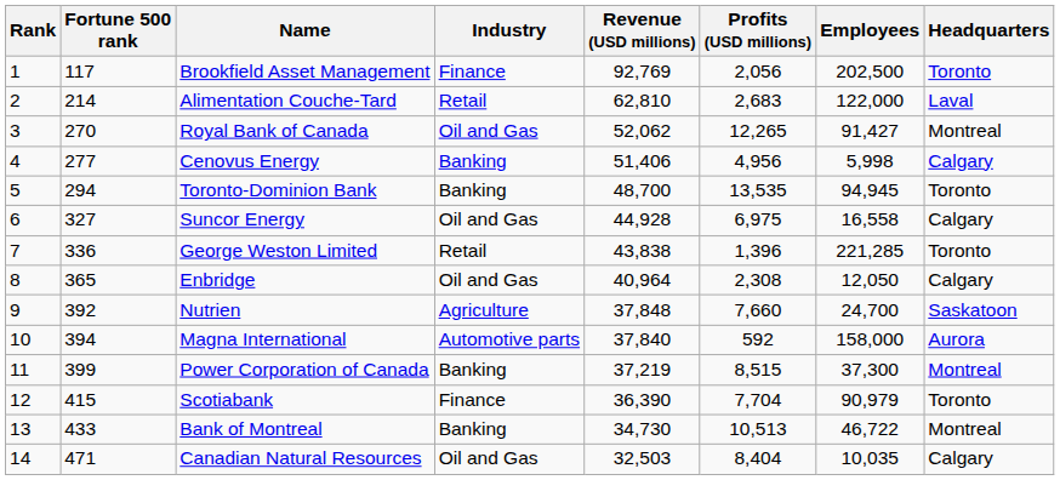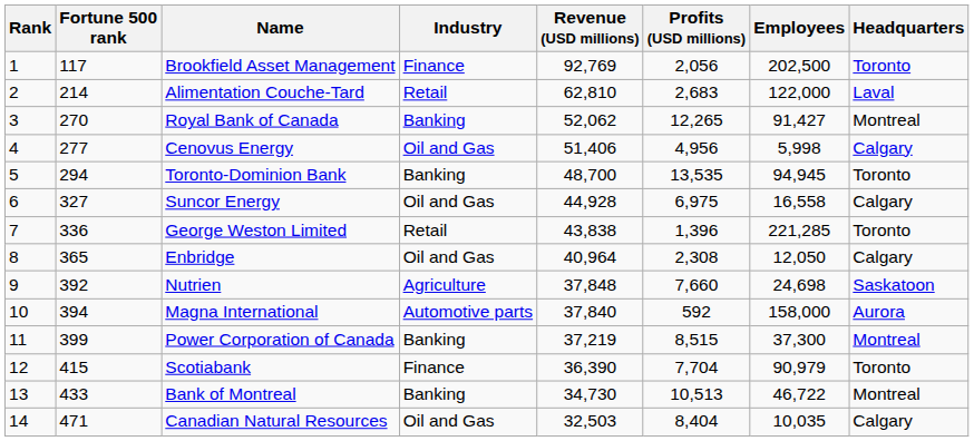 <table class="wikitable sortable">
 <tr>
 <th>Rank</th>
 <th>Fortune 500<br>rank</th>
 <th>Name</th>
 <th>Industry</th>
 <th>Revenue<br><small>(USD millions)</small></th>
 <th>Profits<br><small>(USD millions)</small></th>
 <th>Employees</th>
 <th>Headquarters</th>
 </tr>
 <tr>
 <td>1</td>
 <td>117</td>
 <td><a href='#'>Brookfield Asset Management</a></td>
 <td><a href='#'>Finance</a></td>
 <td style="text-align:center;">92,769</td>
 <td style="text-align:center;">2,056</td>
 <td style="text-align:center;">202,500</td>
 <td><a href='#'>Toronto</a></td>
 </tr>
 <tr>
 <td>2</td>
 <td>214</td>
 <td><a href='#'>Alimentation Couche-Tard</a></td>
 <td><a href='#'>Retail</a></td>
 <td style="text-align:center;">62,810</td>
 <td style="text-align:center;">2,683</td>
 <td style="text-align:center;">122,000</td>
 <td><a href='#'>Laval</a></td>
 </tr>
 <tr>
 <td>3</td>
 <td>270</td>
 <td><a href='#'>Royal Bank of Canada</a></td>
-<td><a href='#'>Oil and Gas</a></td>
+<td><a href='#'>Banking</a></td>
 <td style="text-align:center;">52,062</td>
 <td style="text-align:center;">12,265</td>
 <td style="text-align:center;">91,427</td>
 <td>Montreal</td>
 </tr>
 <tr>
 <td>4</td>
 <td>277</td>
 <td><a href='#'>Cenovus Energy</a></td>
-<td><a href='#'>Banking</a></td>
+<td><a href='#'>Oil and Gas</a></td>
 <td style="text-align:center;">51,406</td>
 <td style="text-align:center;">4,956</td>
 <td style="text-align:center;">5,998</td>
 <td><a href='#'>Calgary</a></td>
 </tr>
 <tr>
 <td>5</td>
 <td>294</td>
 <td><a href='#'>Toronto-Dominion Bank</a></td>
 <td>Banking</td>
 <td style="text-align:center;">48,700</td>
 <td style="text-align:center;">13,535</td>
 <td style="text-align:center;">94,945</td>
 <td>Toronto</td>
 </tr>
 <tr>
 <td>6</td>
 <td>327</td>
 <td><a href='#'>Suncor Energy</a></td>
 <td>Oil and Gas</td>
 <td style="text-align:center;">44,928</td>
 <td style="text-align:center;">6,975</td>
 <td style="text-align:center;">16,558</td>
 <td>Calgary</td>
 </tr>
 <tr>
 <td>7</td>
 <td>336</td>
 <td><a href='#'>George Weston Limited</a></td>
 <td>Retail</td>
 <td style="text-align:center;">43,838</td>
 <td style="text-align:center;">1,396</td>
 <td style="text-align:center;">221,285</td>
 <td>Toronto</td>
 </tr>
 <tr>
 <td>8</td>
 <td>365</td>
 <td><a href='#'>Enbridge</a></td>
 <td>Oil and Gas</td>
 <td style="text-align:center;">40,964</td>
 <td style="text-align:center;">2,308</td>
 <td style="text-align:center;">12,050</td>
 <td>Calgary</td>
 </tr>
 <tr>
 <td>9</td>
 <td>392</td>
 <td><a href='#'>Nutrien</a></td>
 <td><a href='#'>Agriculture</a></td>
 <td style="text-align:center;">37,848</td>
 <td style="text-align:center;">7,660</td>
-<td style="text-align:center;">24,700</td>
+<td style="text-align:center;">24,698</td>
 <td><a href='#'>Saskatoon</a></td>
 </tr>
 <tr>
 <td>10</td>
 <td>394</td>
 <td><a href='#'>Magna International</a></td>
 <td><a href='#'>Automotive parts</a></td>
 <td style="text-align:center;">37,840</td>
 <td style="text-align:center;">592</td>
 <td style="text-align:center;">158,000</td>
 <td><a href='#'>Aurora</a></td>
 </tr>
 <tr>
 <td>11</td>
 <td>399</td>
 <td><a href='#'>Power Corporation of Canada</a></td>
 <td>Banking</td>
 <td style="text-align:center;">37,219</td>
 <td style="text-align:center;">8,515</td>
 <td style="text-align:center;">37,300</td>
 <td><a href='#'>Montreal</a></td>
 </tr>
 <tr>
 <td>12</td>
 <td>415</td>
 <td><a href='#'>Scotiabank</a></td>
 <td>Finance</td>
 <td style="text-align:center;">36,390</td>
 <td style="text-align:center;">7,704</td>
 <td style="text-align:center;">90,979</td>
 <td>Toronto</td>
 </tr>
 <tr>
 <td>13</td>
 <td>433</td>
 <td><a href='#'>Bank of Montreal</a></td>
 <td>Banking</td>
 <td style="text-align:center;">34,730</td>
 <td style="text-align:center;">10,513</td>
 <td style="text-align:center;">46,722</td>
 <td>Montreal</td>
 </tr>
 <tr>
 <td>14</td>
 <td>471</td>
 <td><a href='#'>Canadian Natural Resources</a></td>
 <td>Oil and Gas</td>
 <td style="text-align:center;">32,503</td>
 <td style="text-align:center;">8,404</td>
 <td style="text-align:center;">10,035</td>
 <td>Calgary</td>
 </tr>
 </table>
